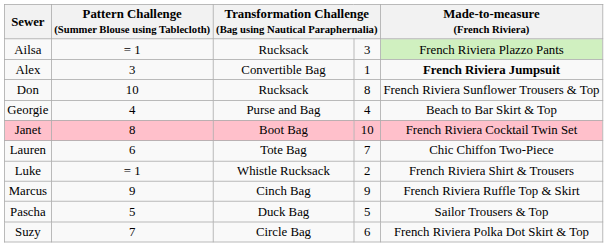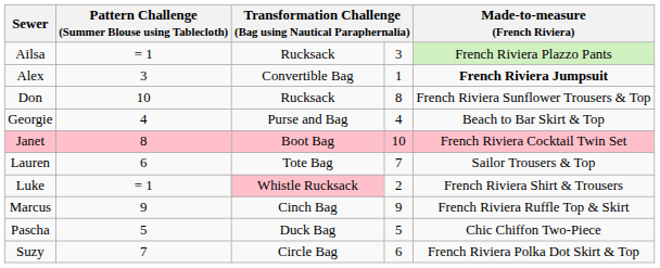 <table class="wikitable" style="text-align:center;">
 <tr>
 <th>Sewer</th>
 <th>Pattern Challenge<br><small>(Summer Blouse using Tablecloth)</small></th>
 <th colspan="2">Transformation Challenge<br><small>(Bag using Nautical Paraphernalia)</small></th>
 <th>Made-to-measure<br><small>(French Riviera)</small></th>
 </tr>
 <tr>
 <td>Ailsa</td>
 <td>= 1</td>
 <td>Rucksack</td>
 <td>3</td>
 <td style="background:#d0f0c0">French Riviera Plazzo Pants</td>
 </tr>
 <tr>
 <td>Alex</td>
 <td>3</td>
 <td>Convertible Bag</td>
 <td>1</td>
 <td><strong>French Riviera Jumpsuit</strong></td>
 </tr>
 <tr>
 <td>Don</td>
 <td>10</td>
 <td>Rucksack</td>
 <td>8</td>
 <td>French Riviera Sunflower Trousers & Top</td>
 </tr>
 <tr>
 <td>Georgie</td>
 <td>4</td>
 <td>Purse and Bag</td>
 <td>4</td>
 <td>Beach to Bar Skirt & Top</td>
 </tr>
 <tr style="background:pink">
 <td>Janet</td>
 <td>8</td>
 <td>Boot Bag</td>
 <td>10</td>
 <td>French Riviera Cocktail Twin Set</td>
 </tr>
 <tr>
 <td>Lauren</td>
 <td>6</td>
 <td>Tote Bag</td>
 <td>7</td>
-<td>Chic Chiffon Two-Piece</td>
+<td>Sailor Trousers & Top</td>
 </tr>
 <tr>
 <td>Luke</td>
 <td>= 1</td>
-<td>Whistle Rucksack</td>
+<td style="background: pink;">Whistle Rucksack</td>
 <td>2</td>
 <td>French Riviera Shirt & Trousers</td>
 </tr>
 <tr>
 <td>Marcus</td>
 <td>9</td>
 <td>Cinch Bag</td>
 <td>9</td>
 <td>French Riviera Ruffle Top & Skirt</td>
 </tr>
 <tr>
 <td>Pascha</td>
 <td>5</td>
 <td>Duck Bag</td>
 <td>5</td>
-<td>Sailor Trousers & Top</td>
+<td>Chic Chiffon Two-Piece</td>
 </tr>
 <tr>
 <td>Suzy</td>
 <td>7</td>
 <td>Circle Bag</td>
 <td>6</td>
 <td>French Riviera Polka Dot Skirt & Top</td>
 </tr>
 </table>
